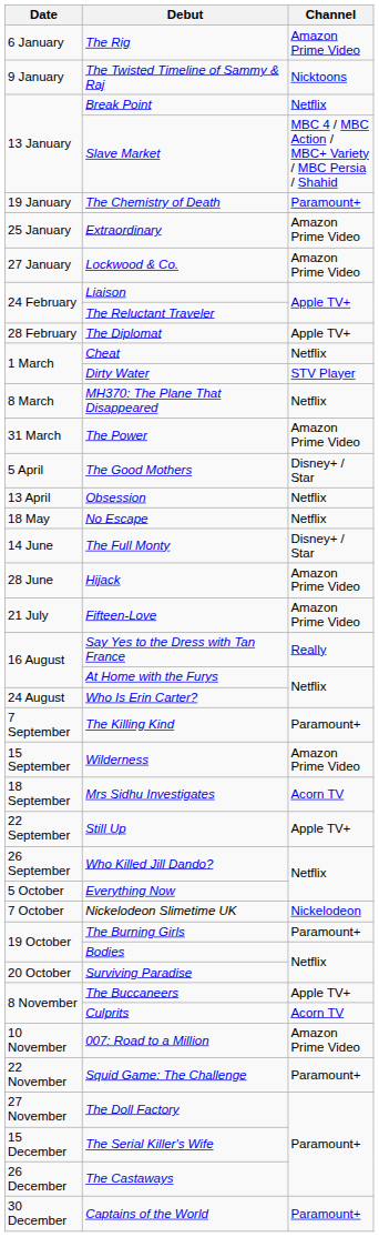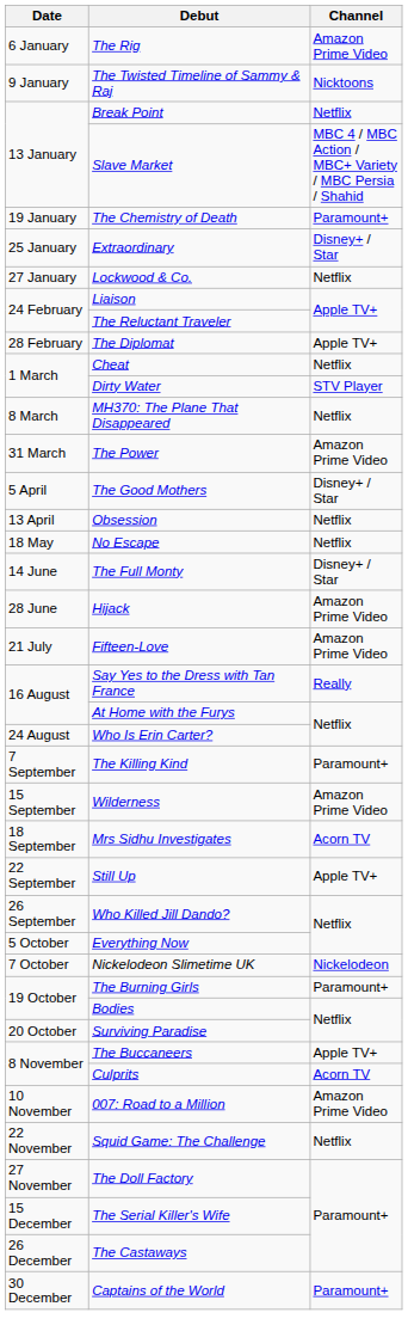 <table class="wikitable">
 <tr>
 <th width=90>Date</th>
 <th width=250>Debut</th>
 <th width=100>Channel</th>
 </tr>
 <tr>
 <td>6 January</td>
 <td><em><a href='#'>The Rig</a></em></td>
 <td><a href='#'>Amazon Prime Video</a></td>
 </tr>
 <tr>
 <td>9 January</td>
 <td><em><a href='#'>The Twisted Timeline of Sammy & Raj</a></em></td>
 <td><a href='#'>Nicktoons</a></td>
 </tr>
 <tr>
 <td rowspan="2">13 January</td>
 <td><em><a href='#'>Break Point</a></em></td>
 <td><a href='#'>Netflix</a></td>
 </tr>
 <tr>
 <td><em><a href='#'>Slave Market</a></em></td>
 <td><a href='#'>MBC 4</a> / <a href='#'>MBC Action</a> / <a href='#'>MBC+ Variety</a> / <a href='#'>MBC Persia</a> / <a href='#'>Shahid</a></td>
 </tr>
 <tr>
 <td>19 January</td>
 <td><em><a href='#'>The Chemistry of Death</a></em></td>
 <td><a href='#'>Paramount+</a></td>
 </tr>
 <tr>
 <td>25 January</td>
 <td><em><a href='#'>Extraordinary</a></em></td>
-<td>Amazon Prime Video</td>
+<td><a href='#'>Disney+</a> / <a href='#'>Star</a></td>
 </tr>
 <tr>
 <td>27 January</td>
 <td><em><a href='#'>Lockwood & Co.</a></em></td>
-<td>Amazon Prime Video</td>
+<td>Netflix</td>
 </tr>
 <tr>
 <td rowspan="2">24 February</td>
 <td><em><a href='#'>Liaison</a></em></td>
 <td rowspan="2"><a href='#'>Apple TV+</a></td>
 </tr>
 <tr>
 <td><em><a href='#'>The Reluctant Traveler</a></em></td>
 </tr>
 <tr>
 <td>28 February</td>
 <td><em><a href='#'>The Diplomat</a></em></td>
 <td>Apple TV+</td>
 </tr>
 <tr>
 <td rowspan="2">1 March</td>
 <td><em><a href='#'>Cheat</a></em></td>
 <td>Netflix</td>
 </tr>
 <tr>
 <td><em><a href='#'>Dirty Water</a></em></td>
 <td><a href='#'>STV Player</a></td>
 </tr>
 <tr>
 <td>8 March</td>
 <td><em><a href='#'>MH370: The Plane That Disappeared</a></em></td>
 <td>Netflix</td>
 </tr>
 <tr>
 <td>31 March</td>
 <td><em><a href='#'>The Power</a></em></td>
 <td>Amazon Prime Video</td>
 </tr>
 <tr>
 <td>5 April</td>
 <td><em><a href='#'>The Good Mothers</a></em></td>
 <td>Disney+ / Star</td>
 </tr>
 <tr>
 <td>13 April</td>
 <td><em><a href='#'>Obsession</a></em></td>
 <td>Netflix</td>
 </tr>
 <tr>
 <td>18 May</td>
 <td><em><a href='#'>No Escape</a></em></td>
 <td>Netflix</td>
 </tr>
 <tr>
 <td>14 June</td>
 <td><em><a href='#'>The Full Monty</a></em></td>
 <td>Disney+ / Star</td>
 </tr>
 <tr>
 <td>28 June</td>
 <td><em><a href='#'>Hijack</a></em></td>
 <td>Amazon Prime Video</td>
 </tr>
 <tr>
 <td>21 July</td>
 <td><em><a href='#'>Fifteen-Love</a></em></td>
 <td>Amazon Prime Video</td>
 </tr>
 <tr>
 <td rowspan="2">16 August</td>
 <td><em><a href='#'>Say Yes to the Dress with Tan France</a></em></td>
 <td><a href='#'>Really</a></td>
 </tr>
 <tr>
 <td><em><a href='#'>At Home with the Furys</a></em></td>
 <td rowspan=2>Netflix</td>
 </tr>
 <tr>
 <td>24 August</td>
 <td><em><a href='#'>Who Is Erin Carter?</a></em></td>
 </tr>
 <tr>
 <td>7 September</td>
 <td><em><a href='#'>The Killing Kind</a></em></td>
 <td>Paramount+</td>
 </tr>
 <tr>
 <td>15 September</td>
 <td><em><a href='#'>Wilderness</a></em></td>
 <td>Amazon Prime Video</td>
 </tr>
 <tr>
 <td>18 September</td>
 <td><em><a href='#'>Mrs Sidhu Investigates</a></em></td>
 <td><a href='#'>Acorn TV</a></td>
 </tr>
 <tr>
 <td>22 September</td>
 <td><em><a href='#'>Still Up</a></em></td>
 <td>Apple TV+</td>
 </tr>
 <tr>
 <td>26 September</td>
 <td><em><a href='#'>Who Killed Jill Dando?</a></em></td>
 <td rowspan="2">Netflix</td>
 </tr>
 <tr>
 <td>5 October</td>
 <td><em><a href='#'>Everything Now</a></em></td>
 </tr>
 <tr>
 <td>7 October</td>
 <td><em>Nickelodeon Slimetime UK</em></td>
 <td><a href='#'>Nickelodeon</a></td>
 </tr>
 <tr>
 <td rowspan="2">19 October</td>
 <td><em><a href='#'>The Burning Girls</a></em></td>
 <td>Paramount+</td>
 </tr>
 <tr>
 <td><em><a href='#'>Bodies</a></em></td>
 <td rowspan="2">Netflix</td>
 </tr>
 <tr>
 <td>20 October</td>
 <td><em><a href='#'>Surviving Paradise</a></em></td>
 </tr>
 <tr>
 <td rowspan="2">8 November</td>
 <td><em><a href='#'>The Buccaneers</a></em></td>
 <td>Apple TV+</td>
 </tr>
 <tr>
 <td><em><a href='#'>Culprits</a></em></td>
 <td><a href='#'>Acorn TV</a></td>
 </tr>
 <tr>
 <td>10 November</td>
 <td><em><a href='#'>007: Road to a Million</a></em></td>
 <td>Amazon Prime Video</td>
 </tr>
 <tr>
 <td>22 November</td>
 <td><em><a href='#'>Squid Game: The Challenge</a></em></td>
-<td>Paramount+</td>
+<td>Netflix</td>
 </tr>
 <tr>
 <td>27 November</td>
 <td><em><a href='#'>The Doll Factory</a></em></td>
 <td rowspan="3">Paramount+</td>
 </tr>
 <tr>
 <td>15 December</td>
 <td><em><a href='#'>The Serial Killer's Wife</a></em></td>
 </tr>
 <tr>
 <td>26 December</td>
 <td><em><a href='#'>The Castaways</a></em></td>
 </tr>
 <tr>
 <td>30 December</td>
 <td><em><a href='#'>Captains of the World</a></em></td>
 <td><a href='#'>Paramount+</a></td>
 </tr>
 </table>
